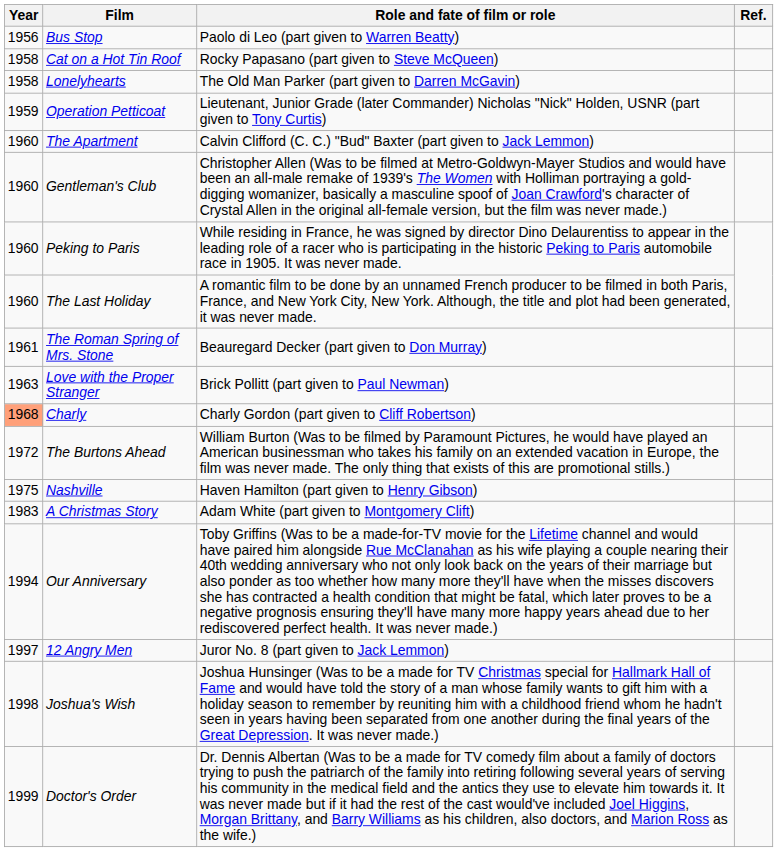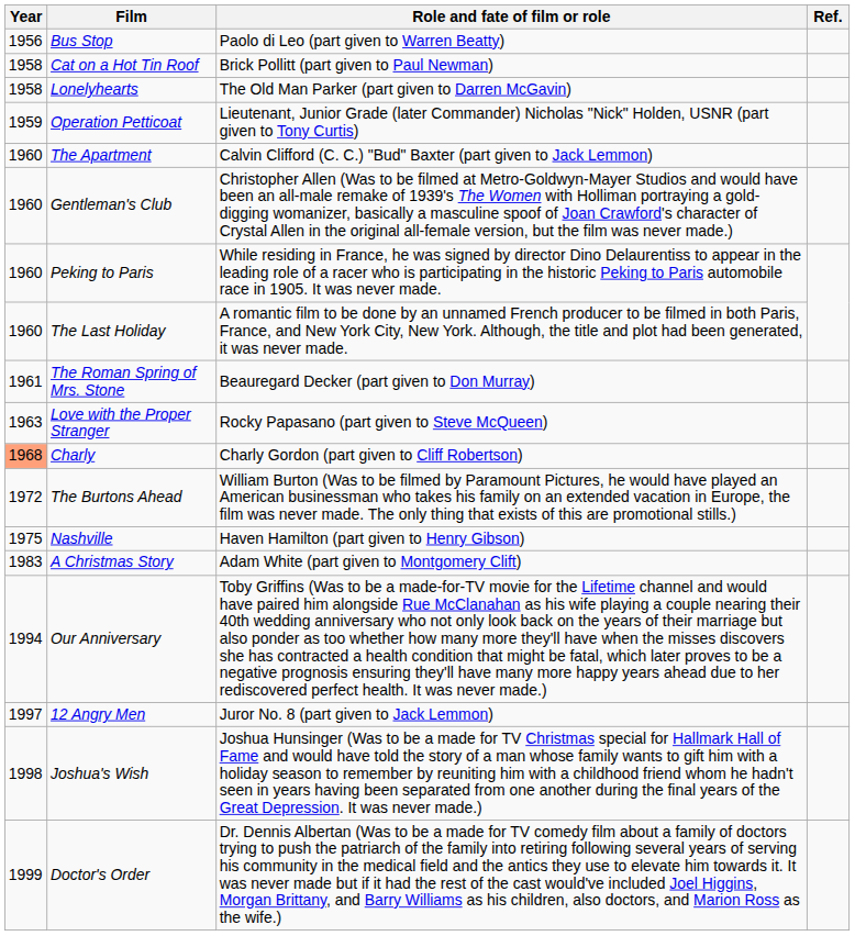 <table width="100%" class="wikitable">
 <tr>
 <th width="5%">Year</th>
 <th width="20%">Film</th>
 <th width="70%">Role and fate of film or role</th>
 <th width="5%">Ref.</th>
 </tr>
 <tr>
 <td>1956</td>
 <td><em><a href='#'>Bus Stop</a></em></td>
 <td>Paolo di Leo (part given to <a href='#'>Warren Beatty</a>)</td>
 <td></td>
 </tr>
 <tr>
 <td>1958</td>
 <td><em><a href='#'>Cat on a Hot Tin Roof</a></em></td>
-<td>Rocky Papasano (part given to <a href='#'>Steve McQueen</a>)</td>
+<td>Brick Pollitt (part given to <a href='#'>Paul Newman</a>)</td>
 <td></td>
 </tr>
 <tr>
 <td>1958</td>
 <td><em><a href='#'>Lonelyhearts</a></em></td>
 <td>The Old Man Parker (part given to <a href='#'>Darren McGavin</a>)</td>
 <td></td>
 </tr>
 <tr>
 <td>1959</td>
 <td><em><a href='#'>Operation Petticoat</a></em></td>
 <td>Lieutenant, Junior Grade (later Commander) Nicholas "Nick" Holden, USNR (part given to <a href='#'>Tony Curtis</a>)</td>
 <td></td>
 </tr>
 <tr>
 <td>1960</td>
 <td><em><a href='#'>The Apartment</a></em></td>
 <td>Calvin Clifford (C. C.) "Bud" Baxter (part given to <a href='#'>Jack Lemmon</a>)</td>
 <td></td>
 </tr>
 <tr>
 <td>1960</td>
 <td><em>Gentleman's Club</em></td>
 <td>Christopher Allen (Was to be filmed at Metro-Goldwyn-Mayer Studios and would have been an all-male remake of 1939's <em><a href='#'>The Women</a></em> with Holliman portraying a gold-digging womanizer, basically a masculine spoof of <a href='#'>Joan Crawford</a>'s character of Crystal Allen in the original all-female version, but the film was never made.)</td>
 <td></td>
 </tr>
 <tr>
 <td>1960</td>
 <td><em>Peking to Paris</em></td>
 <td>While residing in France, he was signed by director Dino Delaurentiss to appear in the leading role of a racer who is participating in the historic <a href='#'>Peking to Paris</a> automobile race in 1905. It was never made.</td>
 </tr>
 <tr>
 <td>1960</td>
 <td><em>The Last Holiday</em></td>
 <td>A romantic film to be done by an unnamed French producer to be filmed in both Paris, France, and New York City, New York. Although, the title and plot had been generated, it was never made.</td>
 </tr>
 <tr>
 <td>1961</td>
 <td><em><a href='#'>The Roman Spring of Mrs. Stone</a></em></td>
 <td>Beauregard Decker (part given to <a href='#'>Don Murray</a>)</td>
 <td></td>
 </tr>
 <tr>
 <td>1963</td>
 <td><em><a href='#'>Love with the Proper Stranger</a></em></td>
-<td>Brick Pollitt (part given to <a href='#'>Paul Newman</a>)</td>
+<td>Rocky Papasano (part given to <a href='#'>Steve McQueen</a>)</td>
 <td></td>
 </tr>
 <tr>
 <td style="background: lightsalmon;">1968</td>
 <td><em><a href='#'>Charly</a></em></td>
 <td>Charly Gordon (part given to <a href='#'>Cliff Robertson</a>)</td>
 <td></td>
 </tr>
 <tr>
 <td>1972</td>
 <td><em>The Burtons Ahead</em></td>
 <td>William Burton (Was to be filmed by Paramount Pictures, he would have played an American businessman who takes his family on an extended vacation in Europe, the film was never made. The only thing that exists of this are promotional stills.)</td>
 <td></td>
 </tr>
 <tr>
 <td>1975</td>
 <td><em><a href='#'>Nashville</a></em></td>
 <td>Haven Hamilton (part given to <a href='#'>Henry Gibson</a>)</td>
 <td></td>
 </tr>
 <tr>
 <td>1983</td>
 <td><em><a href='#'>A Christmas Story</a></em></td>
 <td>Adam White (part given to <a href='#'>Montgomery Clift</a>)</td>
 <td></td>
 </tr>
 <tr>
 <td>1994</td>
 <td><em>Our Anniversary</em></td>
 <td>Toby Griffins (Was to be a made-for-TV movie for the <a href='#'>Lifetime</a> channel and would have paired him alongside <a href='#'>Rue McClanahan</a> as his wife playing a couple nearing their 40th wedding anniversary who not only look back on the years of their marriage but also ponder as too whether how many more they'll have when the misses discovers she has contracted a health condition that might be fatal, which later proves to be a negative prognosis ensuring they'll have many more happy years ahead due to her rediscovered perfect health. It was never made.)</td>
 <td></td>
 </tr>
 <tr>
 <td>1997</td>
 <td><em><a href='#'>12 Angry Men</a></em></td>
 <td>Juror No. 8 (part given to <a href='#'>Jack Lemmon</a>)</td>
 <td></td>
 </tr>
 <tr>
 <td>1998</td>
 <td><em>Joshua's Wish</em></td>
 <td>Joshua Hunsinger (Was to be a made for TV <a href='#'>Christmas</a> special for <a href='#'>Hallmark Hall of Fame</a> and would have told the story of a man whose family wants to gift him with a holiday season to remember by reuniting him with a childhood friend whom he hadn't seen in years having been separated from one another during the final years of the <a href='#'>Great Depression</a>. It was never made.)</td>
 <td></td>
 </tr>
 <tr>
 <td>1999</td>
 <td><em>Doctor's Order</em></td>
 <td>Dr. Dennis Albertan (Was to be a made for TV comedy film about a family of doctors trying to push the patriarch of the family into retiring following several years of serving his community in the medical field and the antics they use to elevate him towards it. It was never made but if it had the rest of the cast would've included <a href='#'>Joel Higgins</a>, <a href='#'>Morgan Brittany</a>, and <a href='#'>Barry Williams</a> as his children, also doctors, and <a href='#'>Marion Ross</a> as the wife.)</td>
 <td></td>
 </tr>
 </table>
